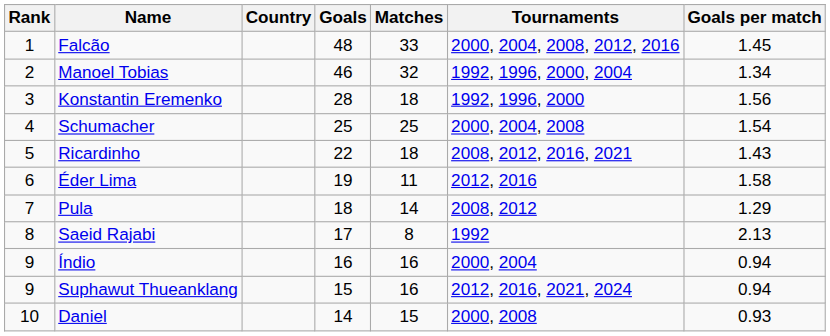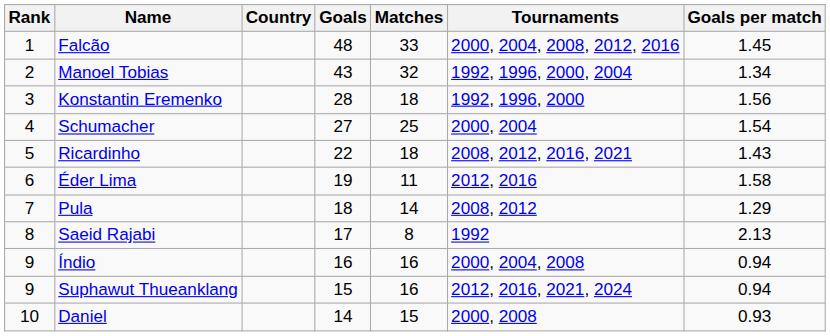 <table class="wikitable sortable" style="text-align: center;">
 <tr>
 <th>Rank</th>
 <th>Name</th>
 <th>Country</th>
 <th>Goals</th>
 <th>Matches</th>
 <th>Tournaments</th>
 <th>Goals per match</th>
 </tr>
 <tr>
 <td>1</td>
 <td align=left><a href='#'>Falcão</a></td>
 <td align=left></td>
 <td>48</td>
 <td>33</td>
 <td align=left><a href='#'>2000</a>, <a href='#'>2004</a>, <a href='#'>2008</a>, <a href='#'>2012</a>, <a href='#'>2016</a></td>
 <td>1.45</td>
 </tr>
 <tr>
 <td>2</td>
 <td align=left><a href='#'>Manoel Tobias</a></td>
 <td align=left></td>
-<td>46</td>
+<td>43</td>
 <td>32</td>
 <td align=left><a href='#'>1992</a>, <a href='#'>1996</a>, <a href='#'>2000</a>, <a href='#'>2004</a></td>
 <td>1.34</td>
 </tr>
 <tr>
 <td>3</td>
 <td align=left><a href='#'>Konstantin Eremenko</a></td>
 <td align=left></td>
 <td>28</td>
 <td>18</td>
 <td align=left><a href='#'>1992</a>, <a href='#'>1996</a>, <a href='#'>2000</a></td>
 <td>1.56</td>
 </tr>
 <tr>
 <td>4</td>
 <td align=left><a href='#'>Schumacher</a></td>
 <td align=left></td>
+<td>27</td>
 <td>25</td>
-<td>25</td>
-<td align=left><a href='#'>2000</a>, <a href='#'>2004</a>, <a href='#'>2008</a></td>
+<td align=left><a href='#'>2000</a>, <a href='#'>2004</a></td>
 <td>1.54</td>
 </tr>
 <tr>
 <td>5</td>
 <td align=left><a href='#'>Ricardinho</a></td>
 <td align=left></td>
 <td>22</td>
 <td>18</td>
 <td align=left><a href='#'>2008</a>, <a href='#'>2012</a>, <a href='#'>2016</a>, <a href='#'>2021</a></td>
 <td>1.43</td>
 </tr>
 <tr>
 <td>6</td>
 <td align=left><a href='#'>Éder Lima</a></td>
 <td align=left></td>
 <td>19</td>
 <td>11</td>
 <td align=left><a href='#'>2012</a>, <a href='#'>2016</a></td>
 <td>1.58</td>
 </tr>
 <tr>
 <td>7</td>
 <td align=left><a href='#'>Pula</a></td>
 <td align=left></td>
 <td>18</td>
 <td>14</td>
 <td align=left><a href='#'>2008</a>, <a href='#'>2012</a></td>
 <td>1.29</td>
 </tr>
 <tr>
 <td>8</td>
 <td align=left><a href='#'>Saeid Rajabi</a></td>
 <td align=left></td>
 <td>17</td>
 <td>8</td>
 <td align=left><a href='#'>1992</a></td>
 <td>2.13</td>
 </tr>
 <tr>
 <td>9</td>
 <td align=left><a href='#'>Índio</a></td>
 <td align=left></td>
 <td>16</td>
 <td>16</td>
-<td align=left><a href='#'>2000</a>, <a href='#'>2004</a></td>
+<td align=left><a href='#'>2000</a>, <a href='#'>2004</a>, <a href='#'>2008</a></td>
 <td>0.94</td>
 </tr>
 <tr>
 <td>9</td>
 <td align=left><a href='#'>Suphawut Thueanklang</a></td>
 <td align=left></td>
 <td>15</td>
 <td>16</td>
 <td align=left><a href='#'>2012</a>, <a href='#'>2016</a>, <a href='#'>2021</a>, <a href='#'>2024</a></td>
 <td>0.94</td>
 </tr>
 <tr>
 <td>10</td>
 <td align=left><a href='#'>Daniel</a></td>
 <td align=left></td>
 <td>14</td>
 <td>15</td>
 <td align=left><a href='#'>2000</a>, <a href='#'>2008</a></td>
 <td>0.93</td>
 </tr>
 </table>
